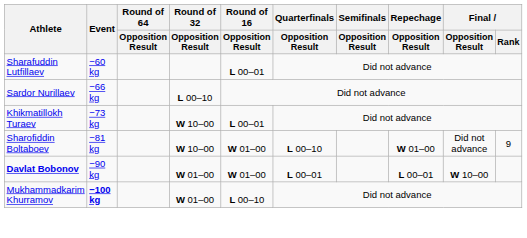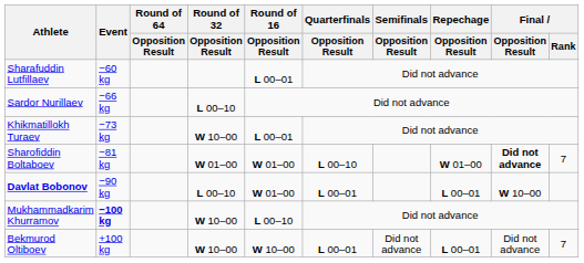 <table class="wikitable" style="font-size:90%">
 <tr>
 <th rowspan="2">Athlete</th>
 <th rowspan="2">Event</th>
 <th>Round of 64</th>
 <th>Round of 32</th>
 <th>Round of 16</th>
 <th>Quarterfinals</th>
 <th>Semifinals</th>
 <th>Repechage</th>
 <th colspan=2>Final / </th>
 </tr>
 <tr style="font-size:95%">
 <th>Opposition<br>Result</th>
 <th>Opposition<br>Result</th>
 <th>Opposition<br>Result</th>
 <th>Opposition<br>Result</th>
 <th>Opposition<br>Result</th>
 <th>Opposition<br>Result</th>
 <th>Opposition<br>Result</th>
 <th>Rank</th>
 </tr>
 <tr align=center>
 <td align=left><a href='#'>Sharafuddin Lutfillaev</a></td>
 <td align=left><a href='#'>−60 kg</a></td>
 <td></td>
 <td></td>
 <td><br><strong>L</strong> 00–01</td>
 <td colspan=5>Did not advance</td>
 </tr>
 <tr align=center>
 <td align=left><a href='#'>Sardor Nurillaev</a></td>
 <td align=left><a href='#'>−66 kg</a></td>
 <td></td>
 <td><br><strong>L</strong> 00–10</td>
 <td colspan=6>Did not advance</td>
 </tr>
 <tr align=center>
 <td align=left><a href='#'>Khikmatillokh Turaev</a></td>
 <td align=left><a href='#'>−73 kg</a></td>
 <td></td>
 <td><br><strong>W</strong> 10–00</td>
 <td><br><strong>L</strong> 00–01</td>
 <td colspan=5>Did not advance</td>
 </tr>
 <tr align=center>
 <td align=left><a href='#'>Sharofiddin Boltaboev</a></td>
 <td align=left><a href='#'>−81 kg</a></td>
 <td></td>
-<td><br><strong>W</strong> 10–00</td>
+<td><br><strong>W</strong> 01–00</td>
 <td><br><strong>W</strong> 01–00</td>
 <td><br><strong>L</strong> 00–10</td>
 <td></td>
 <td><br><strong>W</strong> 01–00</td>
-<td>Did not advance</td>
-<td>9</td>
+<td><strong>Did not advance</strong></td>
+<td>7</td>
 </tr>
 <tr align=center>
 <td align=left><strong><a href='#'>Davlat Bobonov</a></strong></td>
 <td align=left><a href='#'>−90 kg</a></td>
 <td></td>
-<td><br><strong>W</strong> 01–00</td>
+<td><br><strong>L</strong> 00–10</td>
 <td><br><strong>W</strong> 01–00</td>
 <td><br><strong>L</strong> 00–01</td>
 <td></td>
 <td><br><strong>L</strong> 00–01</td>
 <td><br><strong>W</strong> 10–00</td>
 <td></td>
 </tr>
 <tr align=center>
 <td align=left><a href='#'>Mukhammadkarim Khurramov</a></td>
 <td align=left><strong><a href='#'>−100 kg</a></strong></td>
 <td></td>
-<td><br><strong>W</strong> 01–00</td>
+<td><br><strong>W</strong> 10–00</td>
 <td><br><strong>L</strong> 00–10</td>
 <td colspan=5>Did not advance</td>
 </tr>
+<tr align=center>
+<td align=left><a href='#'>Bekmurod Oltiboev</a></td>
+<td align=left><a href='#'>+100 kg</a></td>
+<td></td>
+<td><br><strong>W</strong> 10–00</td>
+<td><br><strong>W</strong> 10–00</td>
+<td><br><strong>L</strong> 00–01</td>
+<td>Did not advance</td>
+<td><br><strong>L</strong> 00–01</td>
+<td>Did not advance</td>
+<td>7</td>
+</tr>
 </table>
